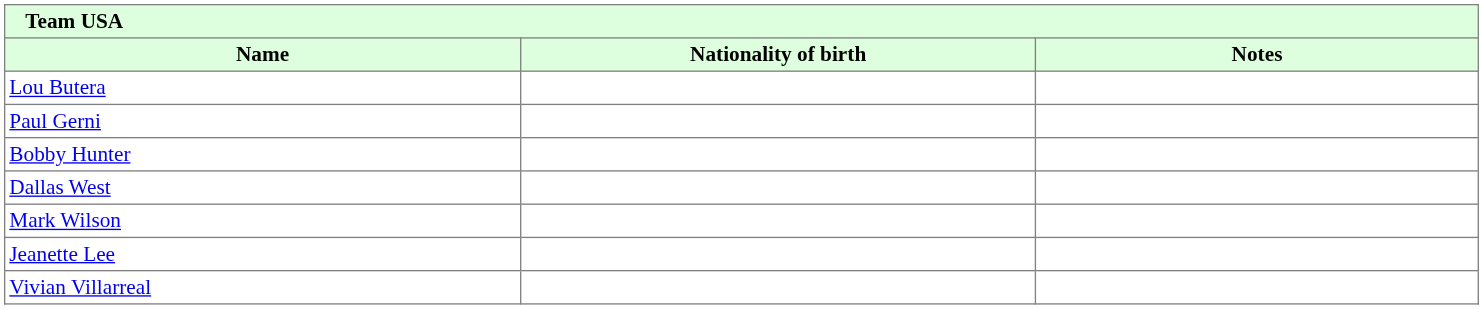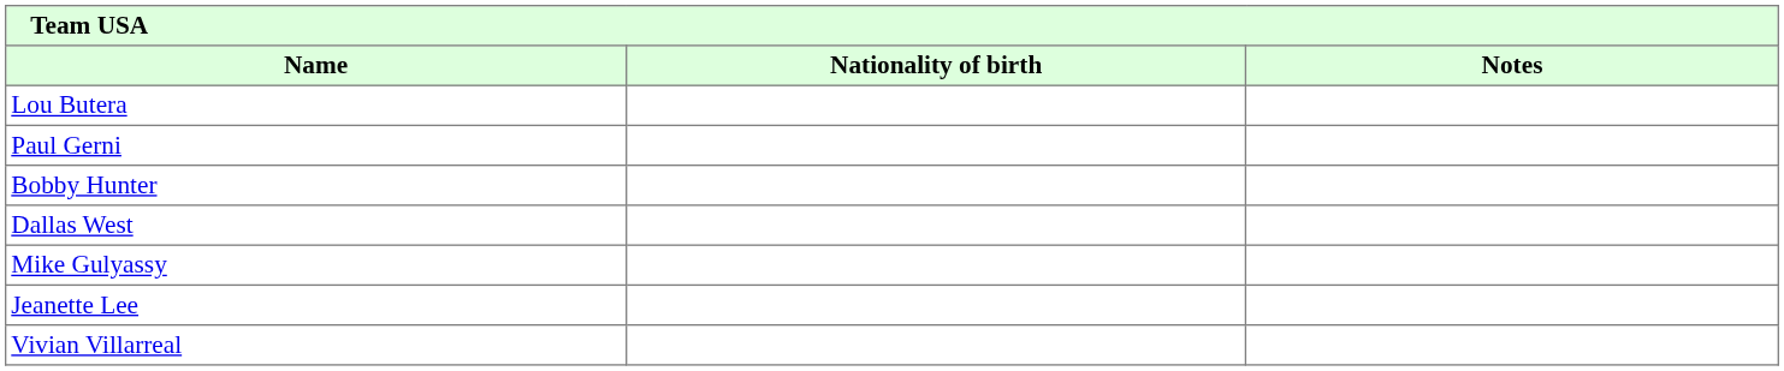 <table border="1" cellpadding="3" width="70%" style="border-collapse: collapse;">
 <tr bgcolor="#ddffdd">
 <td colspan=3>   <strong>Team USA</strong></td>
 </tr>
 <tr bgcolor="#ddffdd">
 <th width=35%>Name</th>
 <th width=35%>Nationality of birth</th>
 <th width=30%%>Notes</th>
 </tr>
 <tr>
 <td><a href='#'>Lou Butera</a></td>
 <td></td>
 <td></td>
 </tr>
 <tr>
 <td><a href='#'>Paul Gerni</a></td>
 <td></td>
 <td></td>
 </tr>
 <tr>
 <td><a href='#'>Bobby Hunter</a></td>
 <td></td>
 <td></td>
 </tr>
 <tr>
 <td><a href='#'>Dallas West</a></td>
 <td></td>
 <td></td>
 </tr>
 <tr>
-<td><a href='#'>Mark Wilson</a></td>
+<td><a href='#'>Mike Gulyassy</a></td>
 <td></td>
 <td></td>
 </tr>
 <tr>
 <td><a href='#'>Jeanette Lee</a></td>
 <td></td>
 <td></td>
 </tr>
 <tr>
 <td><a href='#'>Vivian Villarreal</a></td>
 <td></td>
 <td></td>
 </tr>
 </table>
